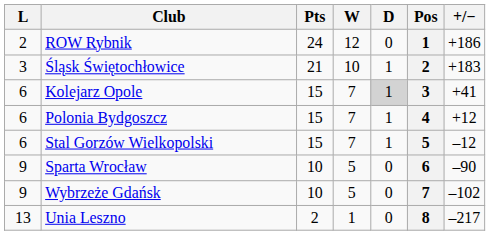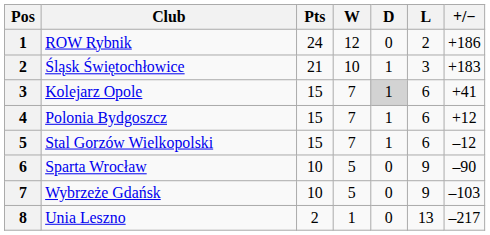 <table class="wikitable">
 <tr>
-<th width=30>L</th>
+<th width=30>Pos</th>
 <th width=250>Club</th>
 <th width=30>Pts</th>
 <th width=30>W</th>
 <th width=30>D</th>
-<th width=30>Pos</th>
+<th width=30>L</th>
 <th width=30>+/−</th>
 </tr>
 <tr align=center>
-<td>2</td>
+<th>1</th>
 <td align=left><a href='#'>ROW Rybnik</a></td>
 <td>24</td>
 <td>12</td>
 <td>0</td>
-<th>1</th>
+<td>2</td>
 <td>+186</td>
 </tr>
 <tr align=center>
-<td>3</td>
+<th>2</th>
 <td align=left><a href='#'>Śląsk Świętochłowice</a></td>
 <td>21</td>
 <td>10</td>
 <td>1</td>
-<th>2</th>
+<td>3</td>
 <td>+183</td>
 </tr>
 <tr align=center>
-<td>6</td>
+<th>3</th>
 <td align=left><a href='#'>Kolejarz Opole</a></td>
 <td>15</td>
 <td>7</td>
 <td style="background: lightgrey;">1</td>
-<th>3</th>
+<td>6</td>
 <td>+41</td>
 </tr>
 <tr align=center>
-<td>6</td>
+<th>4</th>
 <td align=left><a href='#'>Polonia Bydgoszcz</a></td>
 <td>15</td>
 <td>7</td>
 <td>1</td>
-<th>4</th>
+<td>6</td>
 <td>+12</td>
 </tr>
 <tr align=center>
-<td>6</td>
+<th>5</th>
 <td align=left><a href='#'>Stal Gorzów Wielkopolski</a></td>
 <td>15</td>
 <td>7</td>
 <td>1</td>
-<th>5</th>
+<td>6</td>
 <td>–12</td>
 </tr>
 <tr align=center>
-<td>9</td>
+<th>6</th>
 <td align=left><a href='#'>Sparta Wrocław</a></td>
 <td>10</td>
 <td>5</td>
 <td>0</td>
-<th>6</th>
+<td>9</td>
 <td>–90</td>
 </tr>
 <tr align=center>
-<td>9</td>
+<th>7</th>
 <td align=left><a href='#'>Wybrzeże Gdańsk</a></td>
 <td>10</td>
 <td>5</td>
 <td>0</td>
-<th>7</th>
-<td>–102</td>
+<td>9</td>
+<td>–103</td>
 </tr>
 <tr align=center>
-<td>13</td>
+<th>8</th>
 <td align=left><a href='#'>Unia Leszno</a></td>
 <td>2</td>
 <td>1</td>
 <td>0</td>
-<th>8</th>
+<td>13</td>
 <td>–217</td>
 </tr>
 </table>
